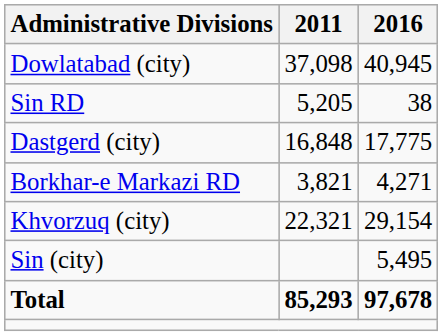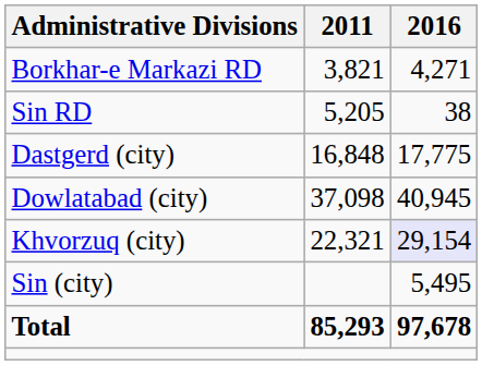 <table class="wikitable">
 <tr>
 <th>Administrative Divisions</th>
 <th>2011</th>
 <th>2016</th>
 </tr>
 <tr>
-<td><a href='#'>Dowlatabad</a> (city)</td>
-<td style="text-align: right;">37,098</td>
-<td style="text-align: right;">40,945</td>
+<td><a href='#'>Borkhar-e Markazi RD</a></td>
+<td style="text-align: right;">3,821</td>
+<td style="text-align: right;">4,271</td>
 </tr>
 <tr>
 <td><a href='#'>Sin RD</a></td>
 <td style="text-align: right;">5,205</td>
 <td style="text-align: right;">38</td>
 </tr>
 <tr>
 <td><a href='#'>Dastgerd</a> (city)</td>
 <td style="text-align: right;">16,848</td>
 <td style="text-align: right;">17,775</td>
 </tr>
 <tr>
-<td><a href='#'>Borkhar-e Markazi RD</a></td>
-<td style="text-align: right;">3,821</td>
-<td style="text-align: right;">4,271</td>
+<td><a href='#'>Dowlatabad</a> (city)</td>
+<td style="text-align: right;">37,098</td>
+<td style="text-align: right;">40,945</td>
 </tr>
 <tr>
 <td><a href='#'>Khvorzuq</a> (city)</td>
 <td style="text-align: right;">22,321</td>
-<td style="text-align: right;">29,154</td>
+<td style="background: lavender; text-align: right;">29,154</td>
 </tr>
 <tr>
 <td><a href='#'>Sin</a> (city)</td>
 <td style="text-align: right;"></td>
 <td style="text-align: right;">5,495</td>
 </tr>
 <tr>
 <td><strong>Total</strong></td>
 <td style="text-align: right;"><strong>85,293</strong></td>
 <td style="text-align: right;"><strong>97,678</strong></td>
 </tr>
 <tr>
 <td colspan=3></td>
 </tr>
 </table>
